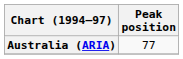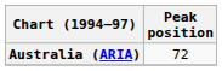 <table class="wikitable sortable plainrowheaders" style="text-align:center">
 <tr>
 <th>Chart (1994–97)</th>
 <th>Peak<br>position</th>
 </tr>
 <tr>
 <th scope="row">Australia (<a href='#'>ARIA</a>)</th>
-<td>77</td>
+<td>72</td>
 </tr>
 <tr>
 </tr>
 </table>
